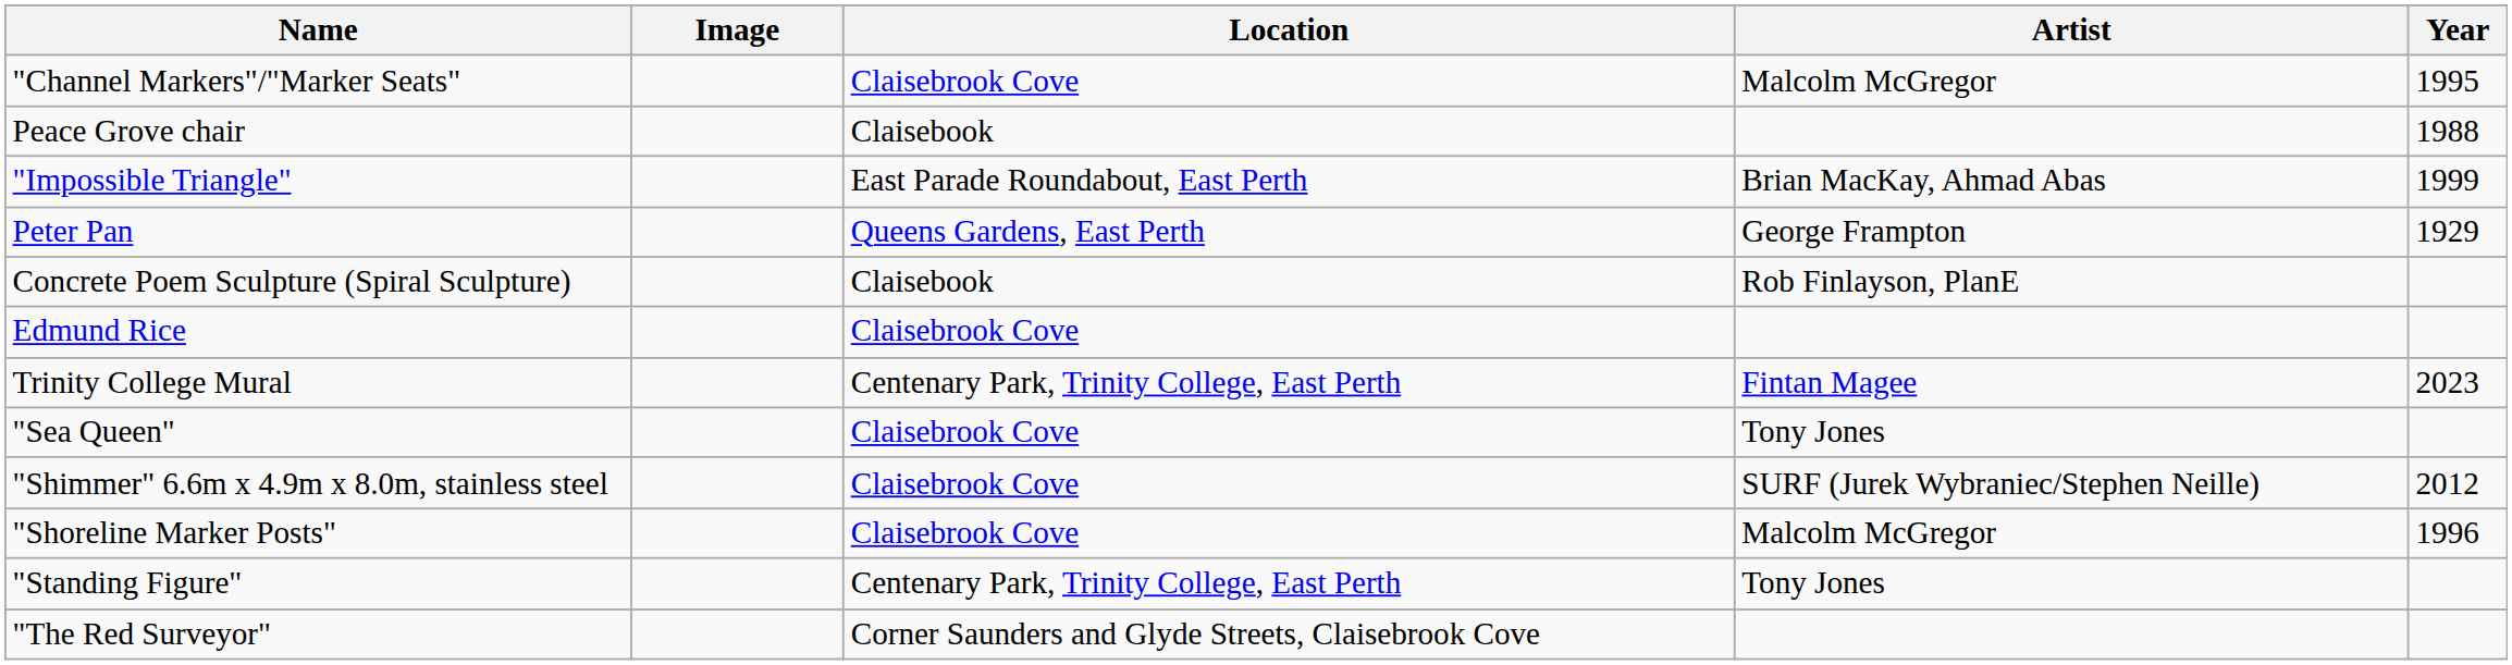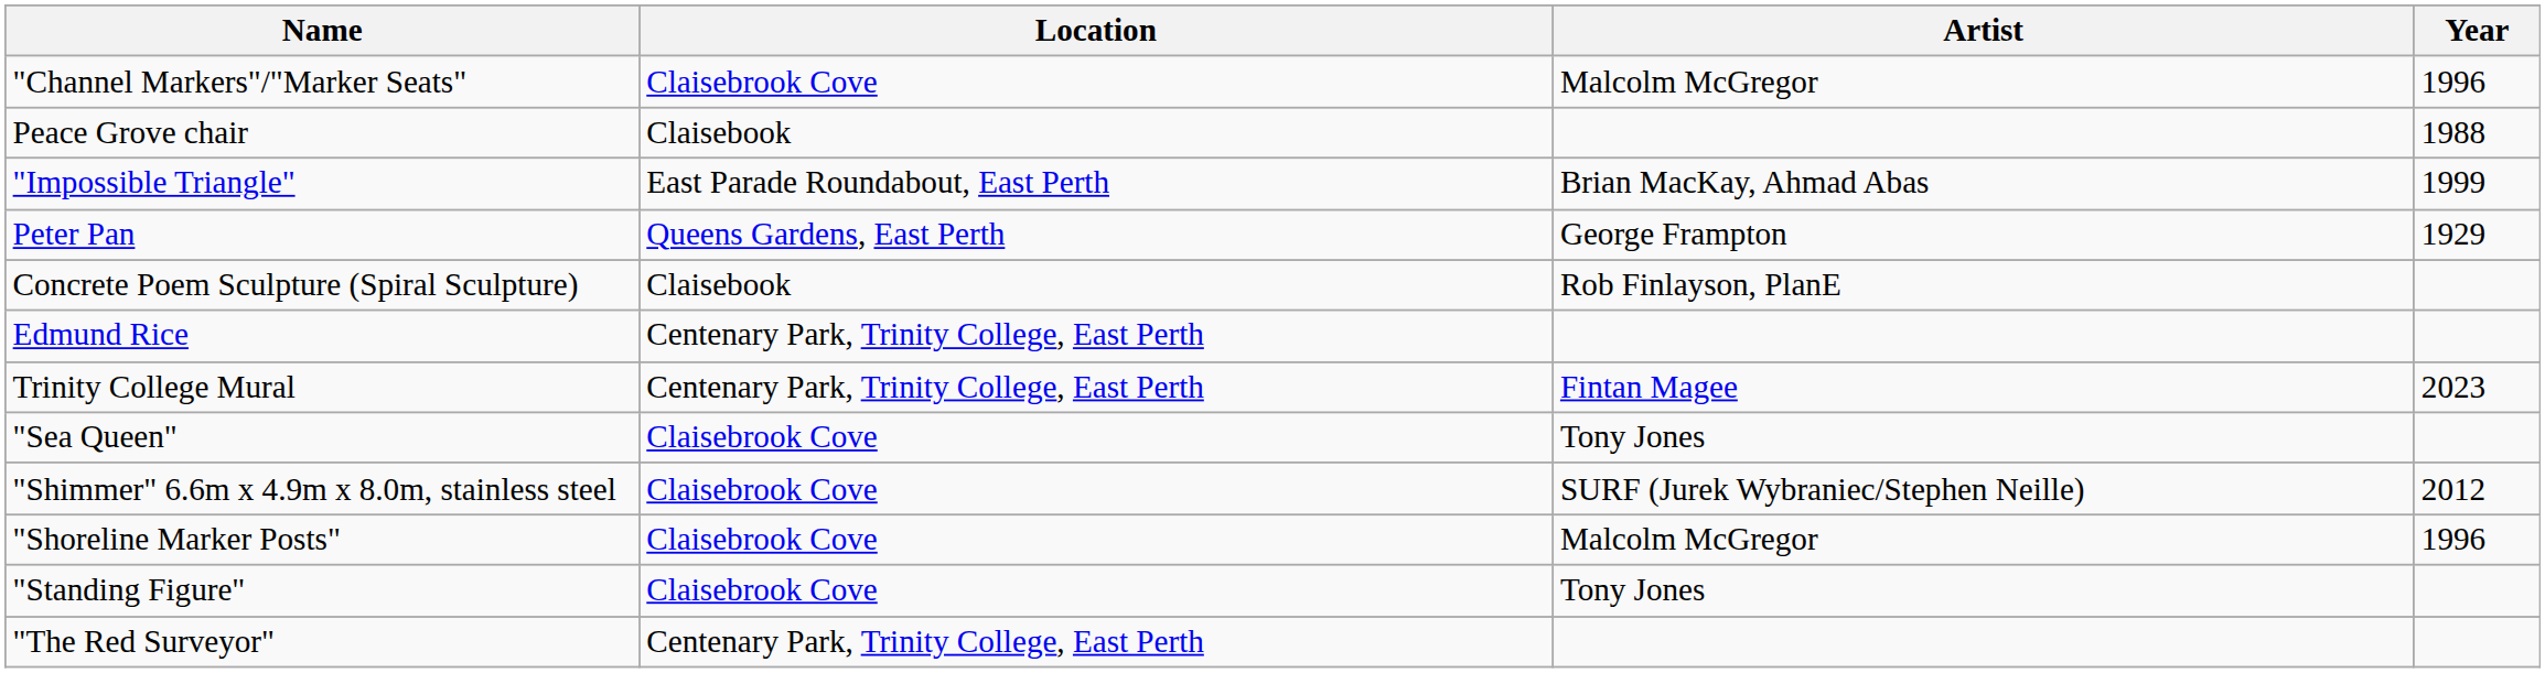 <table class="wikitable" style="width:100%;">
 <tr style="background:#def; text-align:center;">
 <th style="width:25%;">Name</th>
-<th style="width:100px;">Image</th>
 <th>Location</th>
 <th>Artist</th>
 <th>Year</th>
 </tr>
 <tr>
 <td>"Channel Markers"/"Marker Seats"</td>
-<td></td>
 <td><a href='#'>Claisebrook Cove</a></td>
 <td>Malcolm McGregor</td>
-<td>1995</td>
+<td>1996</td>
 </tr>
 <tr>
 <td>Peace Grove chair</td>
-<td></td>
 <td>Claisebook<br></td>
 <td></td>
 <td>1988</td>
 </tr>
 <tr>
 <td><a href='#'>"Impossible Triangle"</a></td>
-<td></td>
 <td>East Parade Roundabout, <a href='#'>East Perth</a></td>
 <td>Brian MacKay, Ahmad Abas</td>
 <td>1999</td>
 </tr>
 <tr>
 <td><a href='#'>Peter Pan</a></td>
-<td></td>
 <td><a href='#'>Queens Gardens</a>, <a href='#'>East Perth</a></td>
 <td>George Frampton</td>
 <td>1929</td>
 </tr>
 <tr>
 <td>Concrete Poem Sculpture (Spiral Sculpture)</td>
-<td></td>
 <td>Claisebook<br></td>
 <td>Rob Finlayson, PlanE</td>
 <td></td>
 </tr>
 <tr>
 <td><a href='#'>Edmund Rice</a></td>
-<td></td>
-<td><a href='#'>Claisebrook Cove</a></td>
+<td>Centenary Park, <a href='#'>Trinity College</a>, <a href='#'>East Perth</a></td>
 <td></td>
 <td></td>
 </tr>
 <tr>
 <td>Trinity College Mural</td>
-<td></td>
 <td>Centenary Park, <a href='#'>Trinity College</a>, <a href='#'>East Perth</a></td>
 <td><a href='#'>Fintan Magee</a></td>
 <td>2023</td>
 </tr>
 <tr>
 <td>"Sea Queen"</td>
-<td></td>
 <td><a href='#'>Claisebrook Cove</a></td>
 <td>Tony Jones</td>
 <td></td>
 </tr>
 <tr>
 <td>"Shimmer" 6.6m x 4.9m x 8.0m, stainless steel</td>
-<td></td>
 <td><a href='#'>Claisebrook Cove</a></td>
 <td>SURF (Jurek Wybraniec/Stephen Neille)</td>
 <td>2012</td>
 </tr>
 <tr>
 <td>"Shoreline Marker Posts"</td>
-<td></td>
 <td><a href='#'>Claisebrook Cove</a></td>
 <td>Malcolm McGregor</td>
 <td>1996</td>
 </tr>
 <tr>
 <td>"Standing Figure"</td>
-<td></td>
-<td>Centenary Park, <a href='#'>Trinity College</a>, <a href='#'>East Perth</a></td>
+<td><a href='#'>Claisebrook Cove</a></td>
 <td>Tony Jones</td>
 <td></td>
 </tr>
 <tr>
 <td>"The Red Surveyor"</td>
-<td></td>
-<td>Corner Saunders and Glyde Streets, Claisebrook Cove</td>
+<td>Centenary Park, <a href='#'>Trinity College</a>, <a href='#'>East Perth</a></td>
 <td></td>
 <td></td>
 </tr>
 </table>
